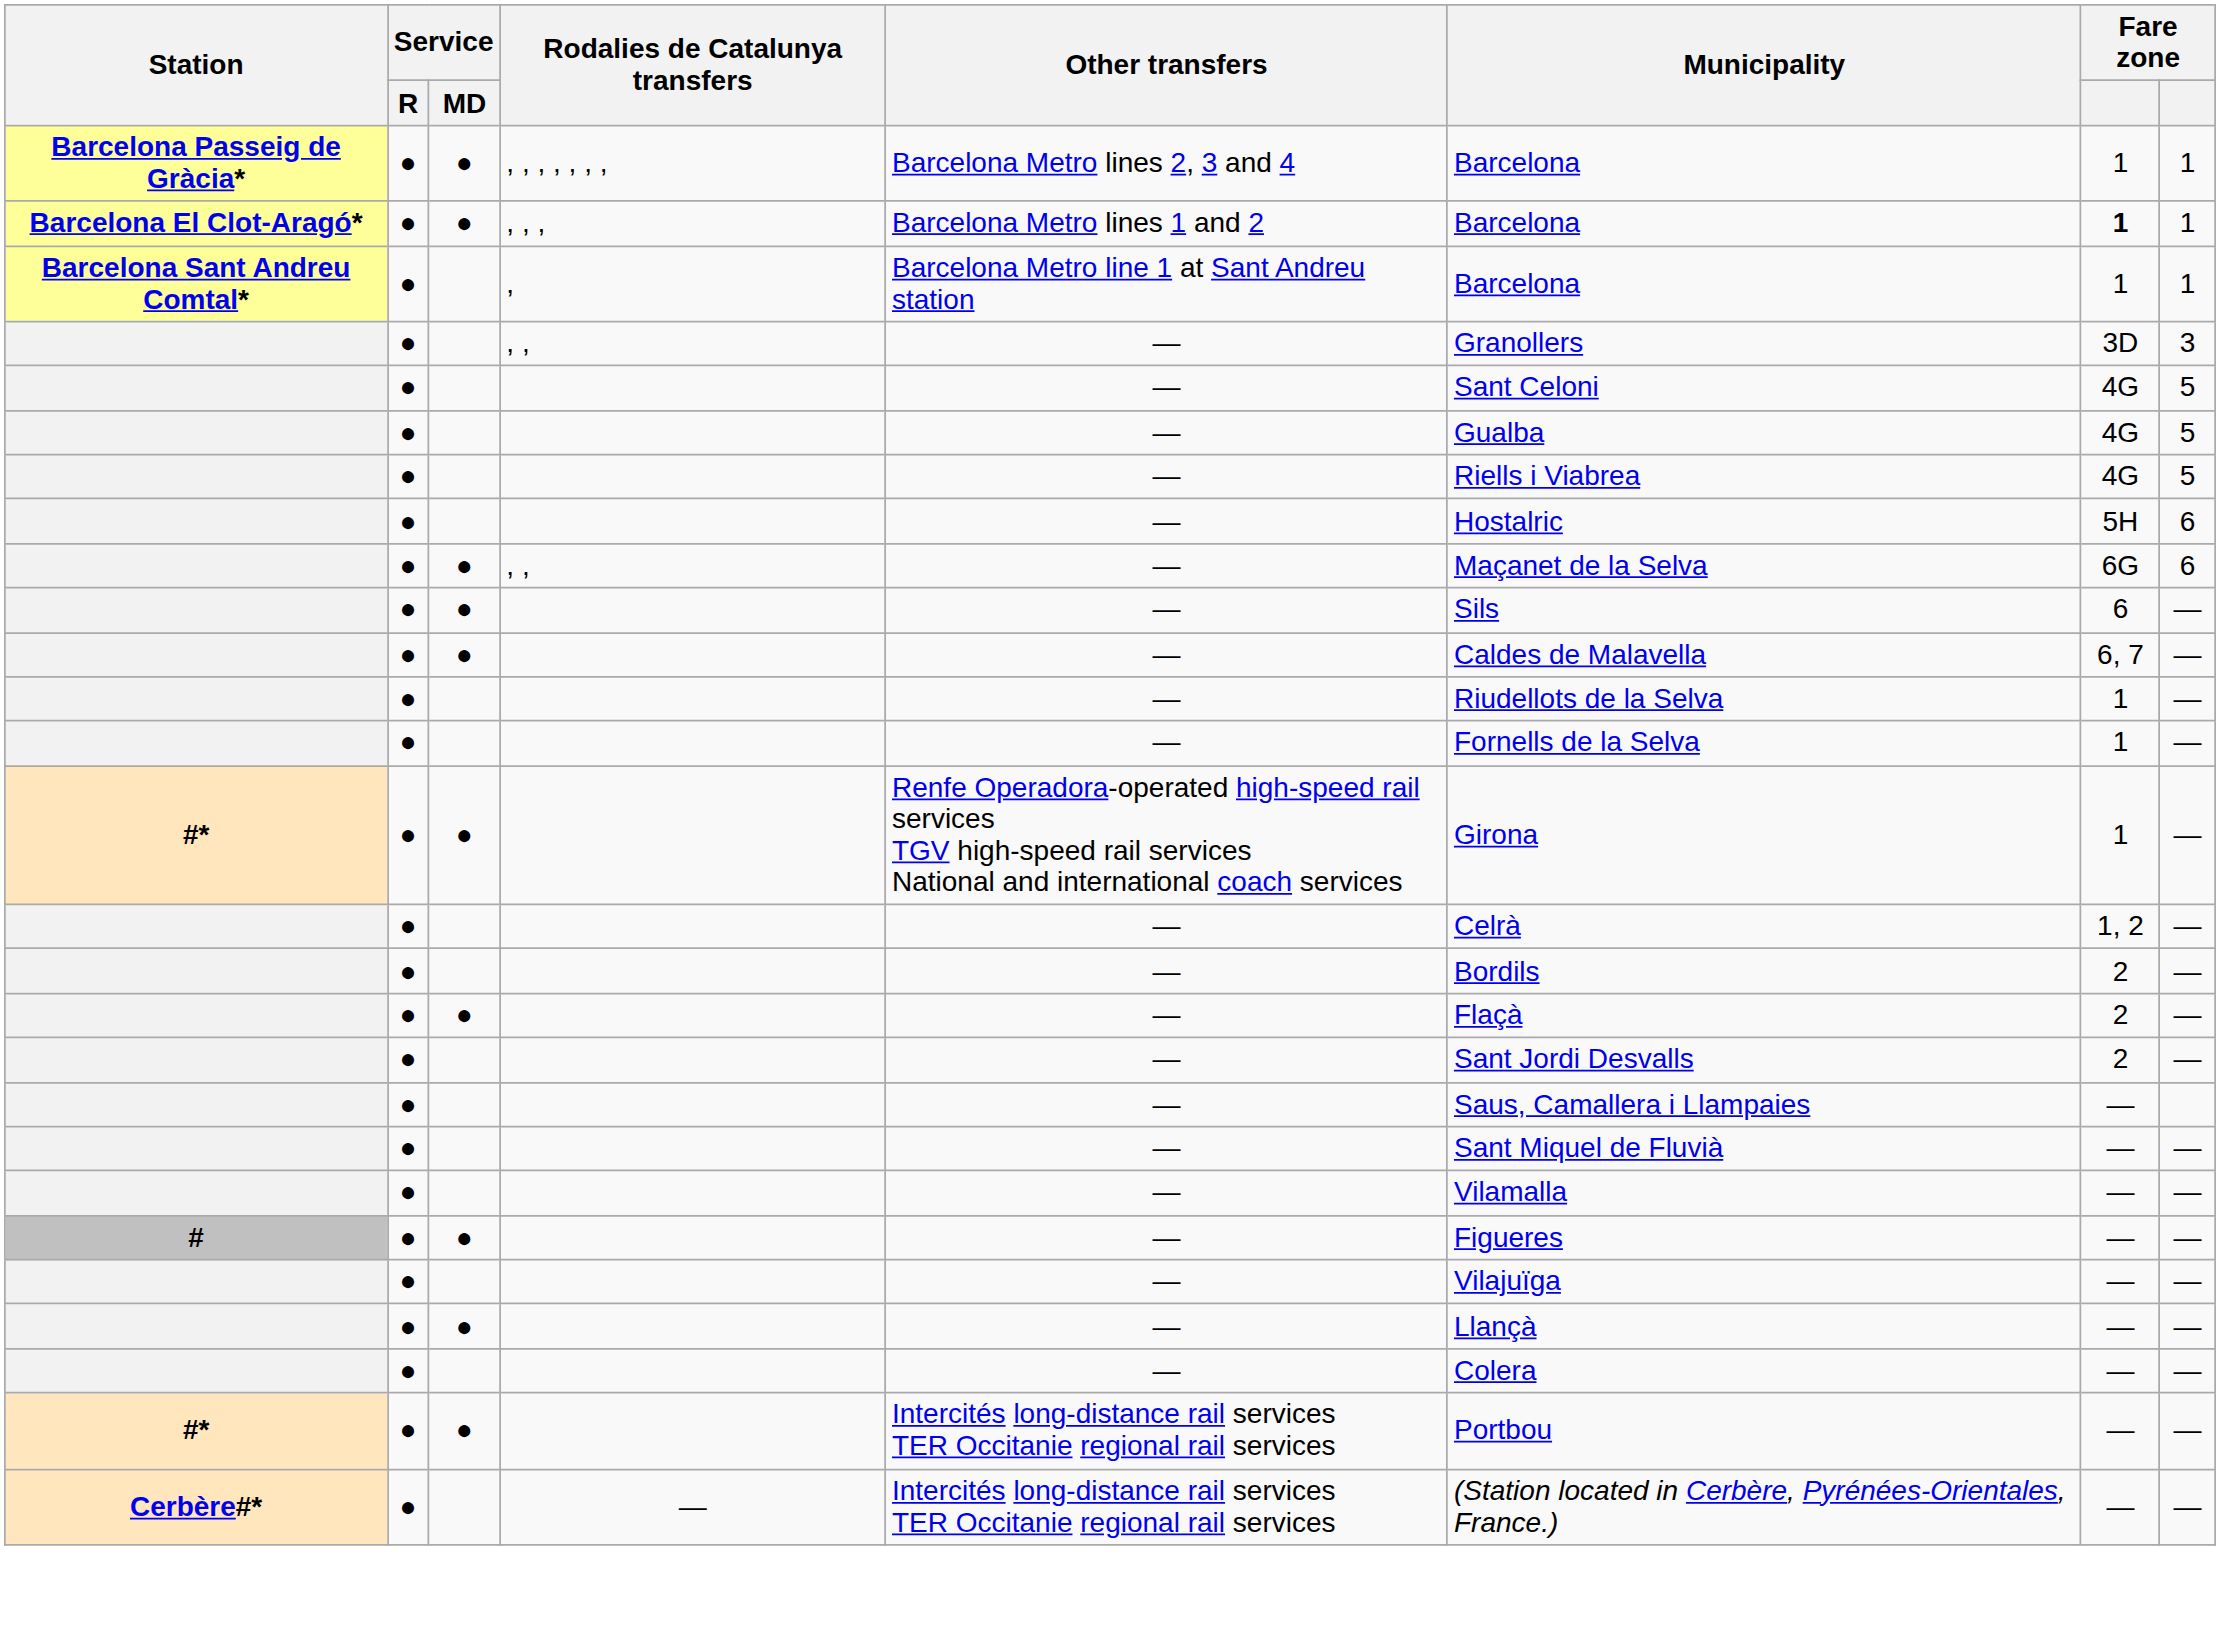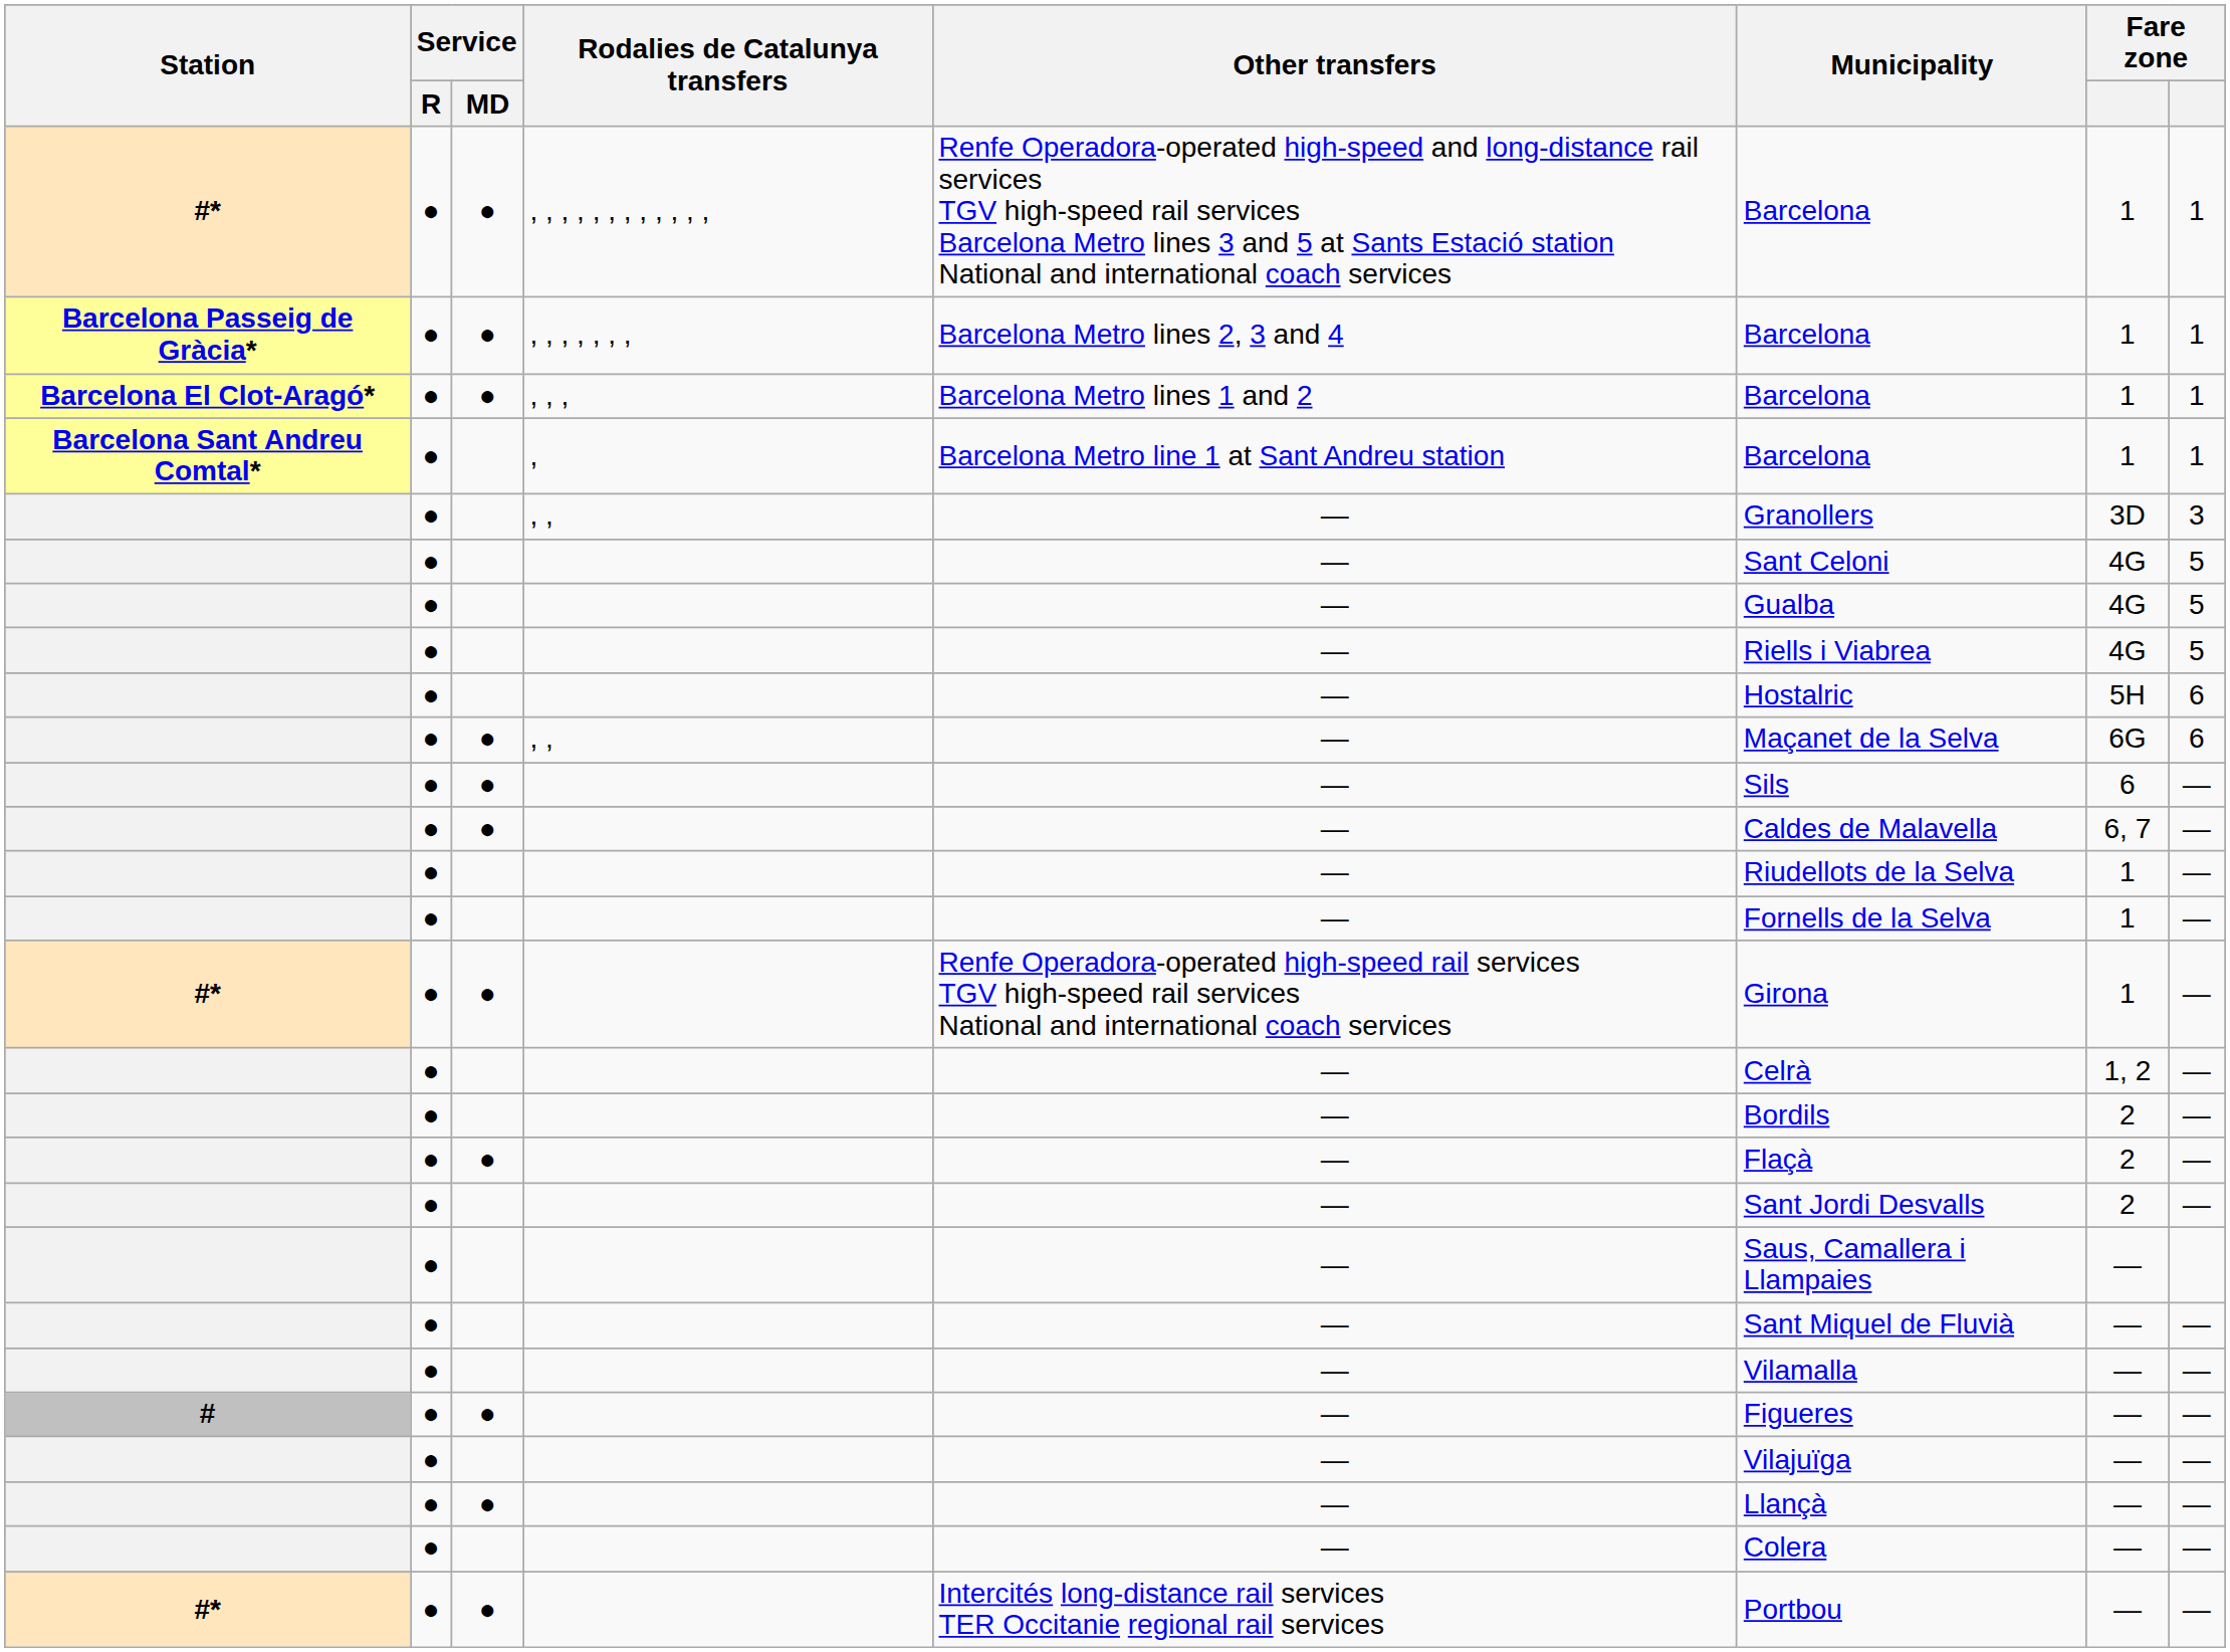 <table class="wikitable sortable plainrowheaders" width="100%">
 <tr>
 <th scope=col rowspan=2>Station</th>
 <th scope=col colspan=2>Service</th>
 <th scope=col rowspan=2>Rodalies de Catalunya transfers</th>
 <th scope=col rowspan=2>Other transfers</th>
 <th scope=col rowspan=2>Municipality</th>
 <th scope=col colspan=2>Fare zone</th>
 </tr>
 <tr>
 <th scope=col>R</th>
 <th scope=col>MD</th>
 <th scope=col></th>
 <th scope=col></th>
+</tr>
+<tr>
+<th scope=row style="background-color:#FFE6BD">#*</th>
+<td align=center>●</td>
+<td align=center>●</td>
+<td>, , , , , , , , , , , , </td>
+<td><a href='#'>Renfe Operadora</a>-operated <a href='#'>high-speed</a> and <a href='#'>long-distance</a> rail services<br> <a href='#'>TGV</a> high-speed rail services<br> <a href='#'>Barcelona Metro</a> lines <a href='#'>3</a> and <a href='#'>5</a> at <a href='#'>Sants Estació station</a><br> National and international <a href='#'>coach</a> services</td>
+<td><a href='#'>Barcelona</a></td>
+<td align=center>1</td>
+<td align=center>1</td>
 </tr>
 <tr>
 <th scope=row style="background-color:#FFFF99"><a href='#'>Barcelona Passeig de Gràcia</a>*</th>
 <td align=center>●</td>
 <td align=center>●</td>
 <td>, , , , , , , </td>
 <td><a href='#'>Barcelona Metro</a> lines <a href='#'>2</a>, <a href='#'>3</a> and <a href='#'>4</a></td>
 <td><a href='#'>Barcelona</a></td>
 <td align=center>1</td>
 <td align=center>1</td>
 </tr>
 <tr>
 <th scope=row style="background-color:#FFFF99"><a href='#'>Barcelona El Clot-Aragó</a>*</th>
 <td align=center>●</td>
 <td align=center>●</td>
 <td>, , , </td>
 <td><a href='#'>Barcelona Metro</a> lines <a href='#'>1</a> and <a href='#'>2</a></td>
 <td><a href='#'>Barcelona</a></td>
-<td align=center><strong>1</strong></td>
+<td align=center>1</td>
 <td align=center>1</td>
 </tr>
 <tr>
 <th scope=row style="background-color:#FFFF99"><a href='#'>Barcelona Sant Andreu Comtal</a>*</th>
 <td align=center>●</td>
 <td align=center></td>
 <td>, </td>
 <td><a href='#'>Barcelona Metro line 1</a> at <a href='#'>Sant Andreu station</a></td>
 <td><a href='#'>Barcelona</a></td>
 <td align=center>1</td>
 <td align=center>1</td>
 </tr>
 <tr>
 <th scope=row></th>
 <td align=center>●</td>
 <td align=center></td>
 <td>, , </td>
 <td align=center>—</td>
 <td><a href='#'>Granollers</a></td>
 <td align=center>3D</td>
 <td align=center>3</td>
 </tr>
 <tr>
 <th scope=row></th>
 <td align=center>●</td>
 <td align=center></td>
 <td></td>
 <td align=center>—</td>
 <td><a href='#'>Sant Celoni</a></td>
 <td align=center>4G</td>
 <td align=center>5</td>
 </tr>
 <tr>
 <th scope=row></th>
 <td align=center>●</td>
 <td align=center></td>
 <td></td>
 <td align=center>—</td>
 <td><a href='#'>Gualba</a></td>
 <td align=center>4G</td>
 <td align=center>5</td>
 </tr>
 <tr>
 <th scope=row></th>
 <td align=center>●</td>
 <td align=center></td>
 <td></td>
 <td align=center>—</td>
 <td><a href='#'>Riells i Viabrea</a></td>
 <td align=center>4G</td>
 <td align=center>5</td>
 </tr>
 <tr>
 <th scope=row></th>
 <td align=center>●</td>
 <td align=center></td>
 <td></td>
 <td align=center>—</td>
 <td><a href='#'>Hostalric</a></td>
 <td align=center>5H</td>
 <td align=center>6</td>
 </tr>
 <tr>
 <th scope=row></th>
 <td align=center>●</td>
 <td align=center>●</td>
 <td>, , </td>
 <td align=center>—</td>
 <td><a href='#'>Maçanet de la Selva</a></td>
 <td align=center>6G</td>
 <td align=center>6</td>
 </tr>
 <tr>
 <th scope=row></th>
 <td align=center>●</td>
 <td align=center>●</td>
 <td></td>
 <td align=center>—</td>
 <td><a href='#'>Sils</a></td>
 <td align=center>6</td>
 <td align=center>—</td>
 </tr>
 <tr>
 <th scope=row></th>
 <td align=center>●</td>
 <td align=center>●</td>
 <td></td>
 <td align=center>—</td>
 <td><a href='#'>Caldes de Malavella</a></td>
 <td align=center>6, 7</td>
 <td align=center>—</td>
 </tr>
 <tr>
 <th scope=row></th>
 <td align=center>●</td>
 <td align=center></td>
 <td></td>
 <td align=center>—</td>
 <td><a href='#'>Riudellots de la Selva</a></td>
 <td align=center>1</td>
 <td align=center>—</td>
 </tr>
 <tr>
 <th scope=row></th>
 <td align=center>●</td>
 <td align=center></td>
 <td></td>
 <td align=center>—</td>
 <td><a href='#'>Fornells de la Selva</a></td>
 <td align=center>1</td>
 <td align=center>—</td>
 </tr>
 <tr>
 <th scope=row style="background: #FFE6BD;">#*</th>
 <td align=center>●</td>
 <td align=center>●</td>
 <td></td>
 <td><a href='#'>Renfe Operadora</a>-operated <a href='#'>high-speed rail</a> services<br><a href='#'>TGV</a> high-speed rail services<br>National and international <a href='#'>coach</a> services</td>
 <td><a href='#'>Girona</a></td>
 <td align=center>1</td>
 <td align=center>—</td>
 </tr>
 <tr>
 <th scope=row></th>
 <td align=center>●</td>
 <td align=center></td>
 <td></td>
 <td align=center>—</td>
 <td><a href='#'>Celrà</a></td>
 <td align=center>1, 2</td>
 <td align=center>—</td>
 </tr>
 <tr>
 <th scope=row></th>
 <td align=center>●</td>
 <td align=center></td>
 <td></td>
 <td align=center>—</td>
 <td><a href='#'>Bordils</a></td>
 <td align=center>2</td>
 <td align=center>—</td>
 </tr>
 <tr>
 <th scope=row></th>
 <td align=center>●</td>
 <td align=center>●</td>
 <td></td>
 <td align=center>—</td>
 <td><a href='#'>Flaçà</a></td>
 <td align=center>2</td>
 <td align=center>—</td>
 </tr>
 <tr>
 <th scope=row></th>
 <td align=center>●</td>
 <td align=center></td>
 <td></td>
 <td align=center>—</td>
 <td><a href='#'>Sant Jordi Desvalls</a></td>
 <td align=center>2</td>
 <td align=center>—</td>
 </tr>
 <tr>
 <th scope=row></th>
 <td align=center>●</td>
 <td align=center></td>
 <td></td>
 <td align=center>—</td>
 <td><a href='#'>Saus, Camallera i Llampaies</a></td>
 <td align="center">—</td>
 </tr>
 <tr>
 <th scope=row></th>
 <td align=center>●</td>
 <td align=center></td>
 <td></td>
 <td align=center>—</td>
 <td><a href='#'>Sant Miquel de Fluvià</a></td>
 <td align=center>—</td>
 <td align=center>—</td>
 </tr>
 <tr>
 <th scope=row></th>
 <td align=center>●</td>
 <td align=center></td>
 <td></td>
 <td align=center>—</td>
 <td><a href='#'>Vilamalla</a></td>
 <td align=center>—</td>
 <td align=center>—</td>
 </tr>
 <tr>
 <th scope=row style="background: #C0C0C0;">#</th>
 <td align=center>●</td>
 <td align=center>●</td>
 <td></td>
 <td align=center>—</td>
 <td><a href='#'>Figueres</a></td>
 <td align=center>—</td>
 <td align=center>—</td>
 </tr>
 <tr>
 <th scope=row></th>
 <td align=center>●</td>
 <td align=center></td>
 <td></td>
 <td align=center>—</td>
 <td><a href='#'>Vilajuïga</a></td>
 <td align=center>—</td>
 <td align=center>—</td>
 </tr>
 <tr>
 <th scope=row></th>
 <td align=center>●</td>
 <td align=center>●</td>
 <td></td>
 <td align=center>—</td>
 <td><a href='#'>Llançà</a></td>
 <td align=center>—</td>
 <td align=center>—</td>
 </tr>
 <tr>
 <th scope=row></th>
 <td align=center>●</td>
 <td align=center></td>
 <td></td>
 <td align=center>—</td>
 <td><a href='#'>Colera</a></td>
 <td align=center>—</td>
 <td align=center>—</td>
 </tr>
 <tr>
 <th scope=row style="background: #FFE6BD;">#*</th>
 <td align=center>●</td>
 <td align=center>●</td>
 <td></td>
 <td><a href='#'>Intercités</a> <a href='#'>long-distance rail</a> services<br> <a href='#'>TER Occitanie</a> <a href='#'>regional rail</a> services</td>
 <td><a href='#'>Portbou</a></td>
 <td align=center>—</td>
 <td align=center>—</td>
 </tr>
-<tr>
-<th scope=row style="background-color:#FFE6BD"><a href='#'>Cerbère</a>#*</th>
-<td align=center>●</td>
-<td align=center></td>
-<td align=center>—</td>
-<td><a href='#'>Intercités</a> <a href='#'>long-distance rail</a> services<br> <a href='#'>TER Occitanie</a> <a href='#'>regional rail</a> services</td>
-<td><em>(Station located in <a href='#'>Cerbère</a>, <a href='#'>Pyrénées-Orientales</a>, France.)</em></td>
-<td align=center>—</td>
-<td align=center>—</td>
-</tr>
 </table>
